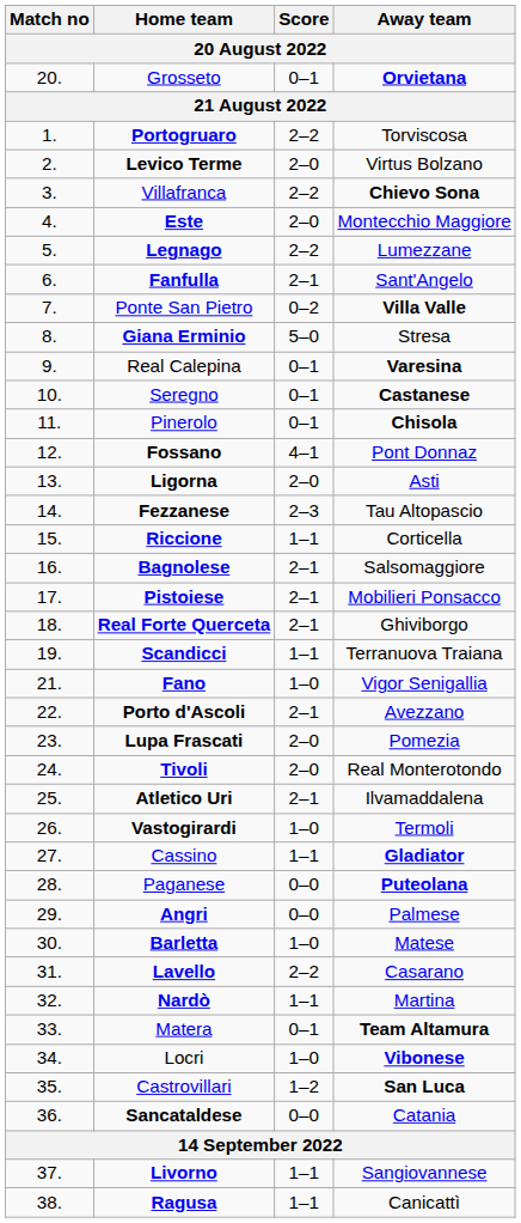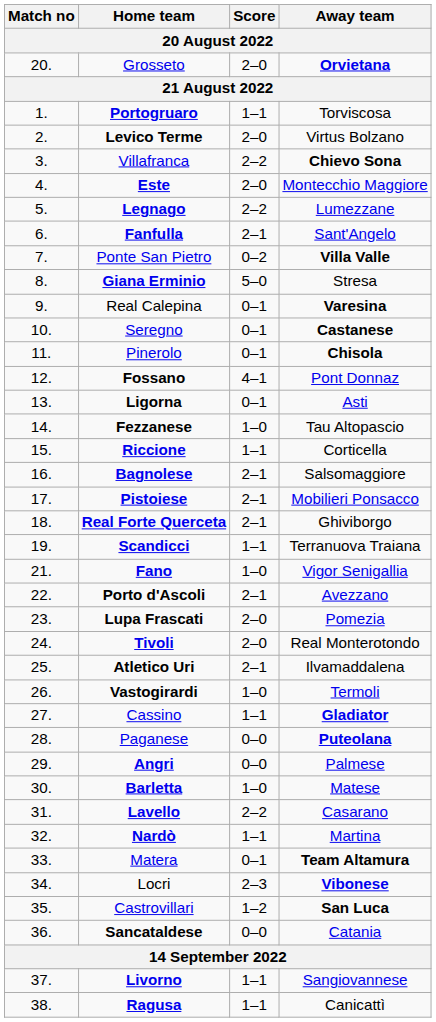 <table class="wikitable" style="text-align: center">
 <tr>
 <th>Match no</th>
 <th>Home team</th>
 <th>Score</th>
 <th>Away team</th>
 </tr>
 <tr>
 <th colspan="4">20 August 2022</th>
 </tr>
 <tr>
 <td>20.</td>
 <td><a href='#'>Grosseto</a></td>
-<td>0–1</td>
+<td>2–0</td>
 <td><strong><a href='#'>Orvietana</a></strong></td>
 </tr>
 <tr>
 <th colspan="4">21 August 2022</th>
 </tr>
 <tr>
 <td>1.</td>
 <td><strong><a href='#'>Portogruaro</a></strong></td>
-<td>2–2 </td>
+<td>1–1 </td>
 <td>Torviscosa</td>
 </tr>
 <tr>
 <td>2.</td>
 <td><strong>Levico Terme</strong></td>
 <td>2–0</td>
 <td>Virtus Bolzano</td>
 </tr>
 <tr>
 <td>3.</td>
 <td><a href='#'>Villafranca</a></td>
 <td>2–2 </td>
 <td><strong>Chievo Sona</strong></td>
 </tr>
 <tr>
 <td>4.</td>
 <td><strong><a href='#'>Este</a></strong></td>
 <td>2–0</td>
 <td><a href='#'>Montecchio Maggiore</a></td>
 </tr>
 <tr>
 <td>5.</td>
 <td><strong><a href='#'>Legnago</a></strong></td>
 <td>2–2 </td>
 <td><a href='#'>Lumezzane</a></td>
 </tr>
 <tr>
 <td>6.</td>
 <td><strong><a href='#'>Fanfulla</a></strong></td>
 <td>2–1</td>
 <td><a href='#'>Sant'Angelo</a></td>
 </tr>
 <tr>
 <td>7.</td>
 <td><a href='#'>Ponte San Pietro</a></td>
 <td>0–2</td>
 <td><strong>Villa Valle</strong></td>
 </tr>
 <tr>
 <td>8.</td>
 <td><strong><a href='#'>Giana Erminio</a></strong></td>
 <td>5–0</td>
 <td>Stresa</td>
 </tr>
 <tr>
 <td>9.</td>
 <td>Real Calepina</td>
 <td>0–1</td>
 <td><strong>Varesina</strong></td>
 </tr>
 <tr>
 <td>10.</td>
 <td><a href='#'>Seregno</a></td>
 <td>0–1</td>
 <td><strong>Castanese</strong></td>
 </tr>
 <tr>
 <td>11.</td>
 <td><a href='#'>Pinerolo</a></td>
 <td>0–1</td>
 <td><strong>Chisola</strong></td>
 </tr>
 <tr>
 <td>12.</td>
 <td><strong>Fossano</strong></td>
 <td>4–1</td>
 <td><a href='#'>Pont Donnaz</a></td>
 </tr>
 <tr>
 <td>13.</td>
 <td><strong>Ligorna</strong></td>
-<td>2–0</td>
+<td>0–1</td>
 <td><a href='#'>Asti</a></td>
 </tr>
 <tr>
 <td>14.</td>
 <td><strong>Fezzanese</strong></td>
-<td>2–3</td>
+<td>1–0</td>
 <td>Tau Altopascio</td>
 </tr>
 <tr>
 <td>15.</td>
 <td><strong><a href='#'>Riccione</a></strong></td>
 <td>1–1 </td>
 <td>Corticella</td>
 </tr>
 <tr>
 <td>16.</td>
 <td><strong><a href='#'>Bagnolese</a></strong></td>
 <td>2–1</td>
 <td>Salsomaggiore</td>
 </tr>
 <tr>
 <td>17.</td>
 <td><strong><a href='#'>Pistoiese</a></strong></td>
 <td>2–1</td>
 <td><a href='#'>Mobilieri Ponsacco</a></td>
 </tr>
 <tr>
 <td>18.</td>
 <td><strong><a href='#'>Real Forte Querceta</a></strong></td>
 <td>2–1</td>
 <td>Ghiviborgo</td>
 </tr>
 <tr>
 <td>19.</td>
 <td><strong><a href='#'>Scandicci</a></strong></td>
 <td>1–1 </td>
 <td>Terranuova Traiana</td>
 </tr>
 <tr>
 <td>21.</td>
 <td><strong><a href='#'>Fano</a></strong></td>
 <td>1–0</td>
 <td><a href='#'>Vigor Senigallia</a></td>
 </tr>
 <tr>
 <td>22.</td>
 <td><strong>Porto d'Ascoli</strong></td>
 <td>2–1</td>
 <td><a href='#'>Avezzano</a></td>
 </tr>
 <tr>
 <td>23.</td>
 <td><strong>Lupa Frascati</strong></td>
 <td>2–0</td>
 <td><a href='#'>Pomezia</a></td>
 </tr>
 <tr>
 <td>24.</td>
 <td><strong><a href='#'>Tivoli</a></strong></td>
 <td>2–0</td>
 <td>Real Monterotondo</td>
 </tr>
 <tr>
 <td>25.</td>
 <td><strong>Atletico Uri</strong></td>
 <td>2–1</td>
 <td>Ilvamaddalena</td>
 </tr>
 <tr>
 <td>26.</td>
 <td><strong>Vastogirardi</strong></td>
 <td>1–0</td>
 <td><a href='#'>Termoli</a></td>
 </tr>
 <tr>
 <td>27.</td>
 <td><a href='#'>Cassino</a></td>
 <td>1–1 </td>
 <td><strong><a href='#'>Gladiator</a></strong></td>
 </tr>
 <tr>
 <td>28.</td>
 <td><a href='#'>Paganese</a></td>
 <td>0–0 </td>
 <td><strong><a href='#'>Puteolana</a></strong></td>
 </tr>
 <tr>
 <td>29.</td>
 <td><strong><a href='#'>Angri</a></strong></td>
 <td>0–0 </td>
 <td><a href='#'>Palmese</a></td>
 </tr>
 <tr>
 <td>30.</td>
 <td><strong><a href='#'>Barletta</a></strong></td>
 <td>1–0</td>
 <td><a href='#'>Matese</a></td>
 </tr>
 <tr>
 <td>31.</td>
 <td><strong><a href='#'>Lavello</a></strong></td>
 <td>2–2 </td>
 <td><a href='#'>Casarano</a></td>
 </tr>
 <tr>
 <td>32.</td>
 <td><strong><a href='#'>Nardò</a></strong></td>
 <td>1–1 </td>
 <td><a href='#'>Martina</a></td>
 </tr>
 <tr>
 <td>33.</td>
 <td><a href='#'>Matera</a></td>
 <td>0–1</td>
 <td><strong>Team Altamura</strong></td>
 </tr>
 <tr>
 <td>34.</td>
 <td>Locri</td>
-<td>1–0</td>
+<td>2–3</td>
 <td><strong><a href='#'>Vibonese</a></strong></td>
 </tr>
 <tr>
 <td>35.</td>
 <td><a href='#'>Castrovillari</a></td>
 <td>1–2</td>
 <td><strong>San Luca</strong></td>
 </tr>
 <tr>
 <td>36.</td>
 <td><strong>Sancataldese</strong></td>
 <td>0–0 </td>
 <td><a href='#'>Catania</a></td>
 </tr>
 <tr>
 <th colspan="4">14 September 2022</th>
 </tr>
 <tr>
 <td>37.</td>
 <td><strong><a href='#'>Livorno</a></strong></td>
 <td>1–1 </td>
 <td><a href='#'>Sangiovannese</a></td>
 </tr>
 <tr>
 <td>38.</td>
 <td><strong><a href='#'>Ragusa</a></strong></td>
 <td>1–1 </td>
 <td>Canicattì</td>
 </tr>
 </table>
